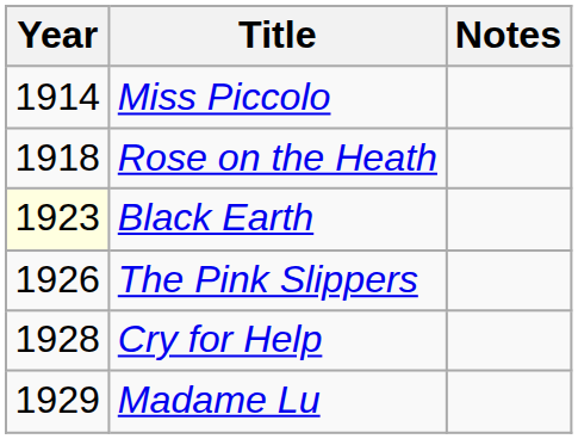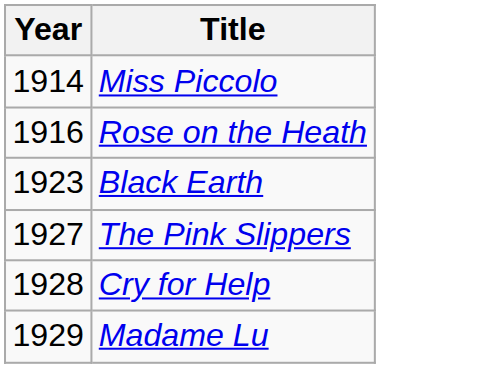 <table class="wikitable sortable">
 <tr>
 <th>Year</th>
 <th>Title</th>
-<th class="unsortable">Notes</th>
 </tr>
 <tr>
 <td>1914</td>
 <td><em><a href='#'>Miss Piccolo</a></em></td>
-<td></td>
 </tr>
 <tr>
-<td>1918</td>
+<td>1916</td>
 <td><em><a href='#'>Rose on the Heath</a></em></td>
-<td></td>
 </tr>
 <tr>
-<td style="background: lightyellow;">1923</td>
+<td>1923</td>
 <td><em><a href='#'>Black Earth</a></em></td>
-<td></td>
 </tr>
 <tr>
-<td>1926</td>
+<td>1927</td>
 <td><em><a href='#'>The Pink Slippers</a></em></td>
-<td></td>
 </tr>
 <tr>
 <td>1928</td>
 <td><em><a href='#'>Cry for Help</a></em></td>
-<td></td>
 </tr>
 <tr>
 <td>1929</td>
 <td><em><a href='#'>Madame Lu</a></em></td>
-<td></td>
 </tr>
 </table>
